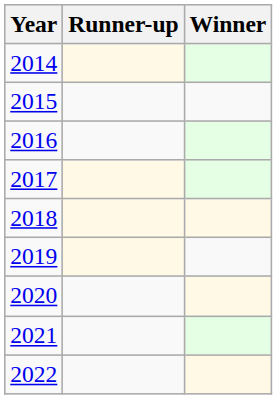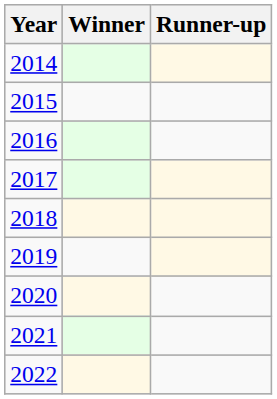 <table class="wikitable floatright" style="font-size:95%">
 <tr>
 <th>Year</th>
+<th>Winner</th>
 <th>Runner-up</th>
-<th>Winner</th>
 </tr>
 <tr>
 <td><a href='#'>2014</a></td>
+<td style="background:#e5ffe5;"></td>
 <td style="background:#fff9e5;"></td>
-<td style="background:#e5ffe5;"></td>
 </tr>
 <tr>
 <td><a href='#'>2015</a></td>
 <td></td>
 <td></td>
 </tr>
 <tr>
 <td><a href='#'>2016</a></td>
+<td style="background:#e5ffe5;"></td>
 <td></td>
-<td style="background:#e5ffe5;"></td>
 </tr>
 <tr>
 <td><a href='#'>2017</a></td>
+<td style="background:#e5ffe5;"></td>
 <td style="background:#fff9e5;"></td>
-<td style="background:#e5ffe5;"></td>
 </tr>
 <tr>
 <td><a href='#'>2018</a></td>
 <td style="background:#fff9e5;"></td>
 <td style="background:#fff9e5;"></td>
 </tr>
 <tr>
 <td><a href='#'>2019</a></td>
+<td></td>
+<td style="background:#fff9e5;"></td>
+</tr>
+<tr>
+<td><a href='#'>2020</a></td>
 <td style="background:#fff9e5;"></td>
 <td></td>
 </tr>
 <tr>
-<td><a href='#'>2020</a></td>
+<td><a href='#'>2021</a></td>
+<td style="background:#e5ffe5;"></td>
 <td></td>
-<td style="background:#fff9e5;"></td>
-</tr>
-<tr>
-<td><a href='#'>2021</a></td>
-<td></td>
-<td style="background:#e5ffe5;"></td>
 </tr>
 <tr>
 <td><a href='#'>2022</a></td>
+<td style="background:#fff9e5;"></td>
 <td></td>
-<td style="background:#fff9e5;"></td>
 </tr>
 </table>
